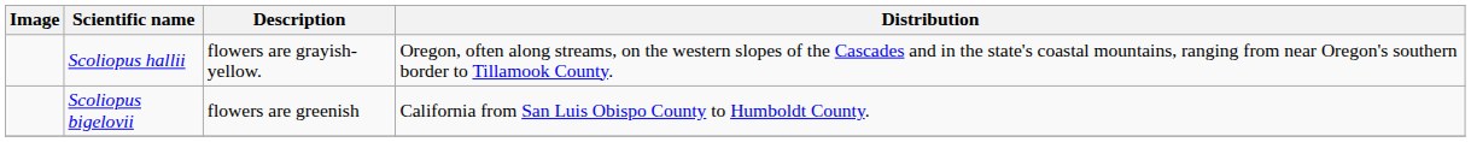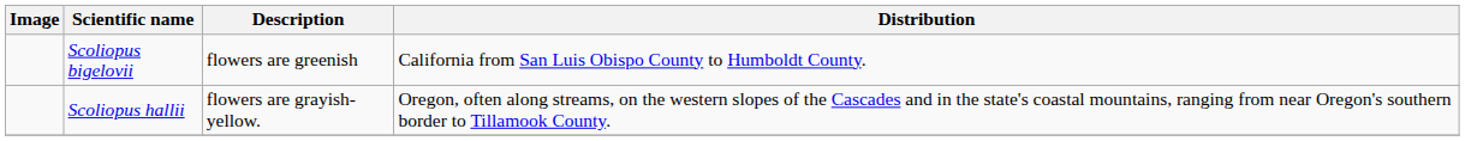 <table class="wikitable">
 <tr>
 <th>Image</th>
 <th>Scientific name</th>
 <th>Description</th>
 <th>Distribution</th>
 </tr>
 <tr>
 <td></td>
+<td><em><a href='#'>Scoliopus bigelovii</a></em> </td>
+<td>flowers are greenish</td>
+<td>California from <a href='#'>San Luis Obispo County</a> to <a href='#'>Humboldt County</a>.</td>
+</tr>
+<tr>
+<td></td>
 <td><em><a href='#'>Scoliopus hallii</a></em> </td>
 <td>flowers are grayish-yellow.</td>
 <td>Oregon, often along streams, on the western slopes of the <a href='#'>Cascades</a> and in the state's coastal mountains, ranging from near Oregon's southern border to <a href='#'>Tillamook County</a>.</td>
 </tr>
 <tr>
-<td></td>
-<td><em><a href='#'>Scoliopus bigelovii</a></em> </td>
-<td>flowers are greenish</td>
-<td>California from <a href='#'>San Luis Obispo County</a> to <a href='#'>Humboldt County</a>.</td>
-</tr>
-<tr>
 </tr>
 </table>
